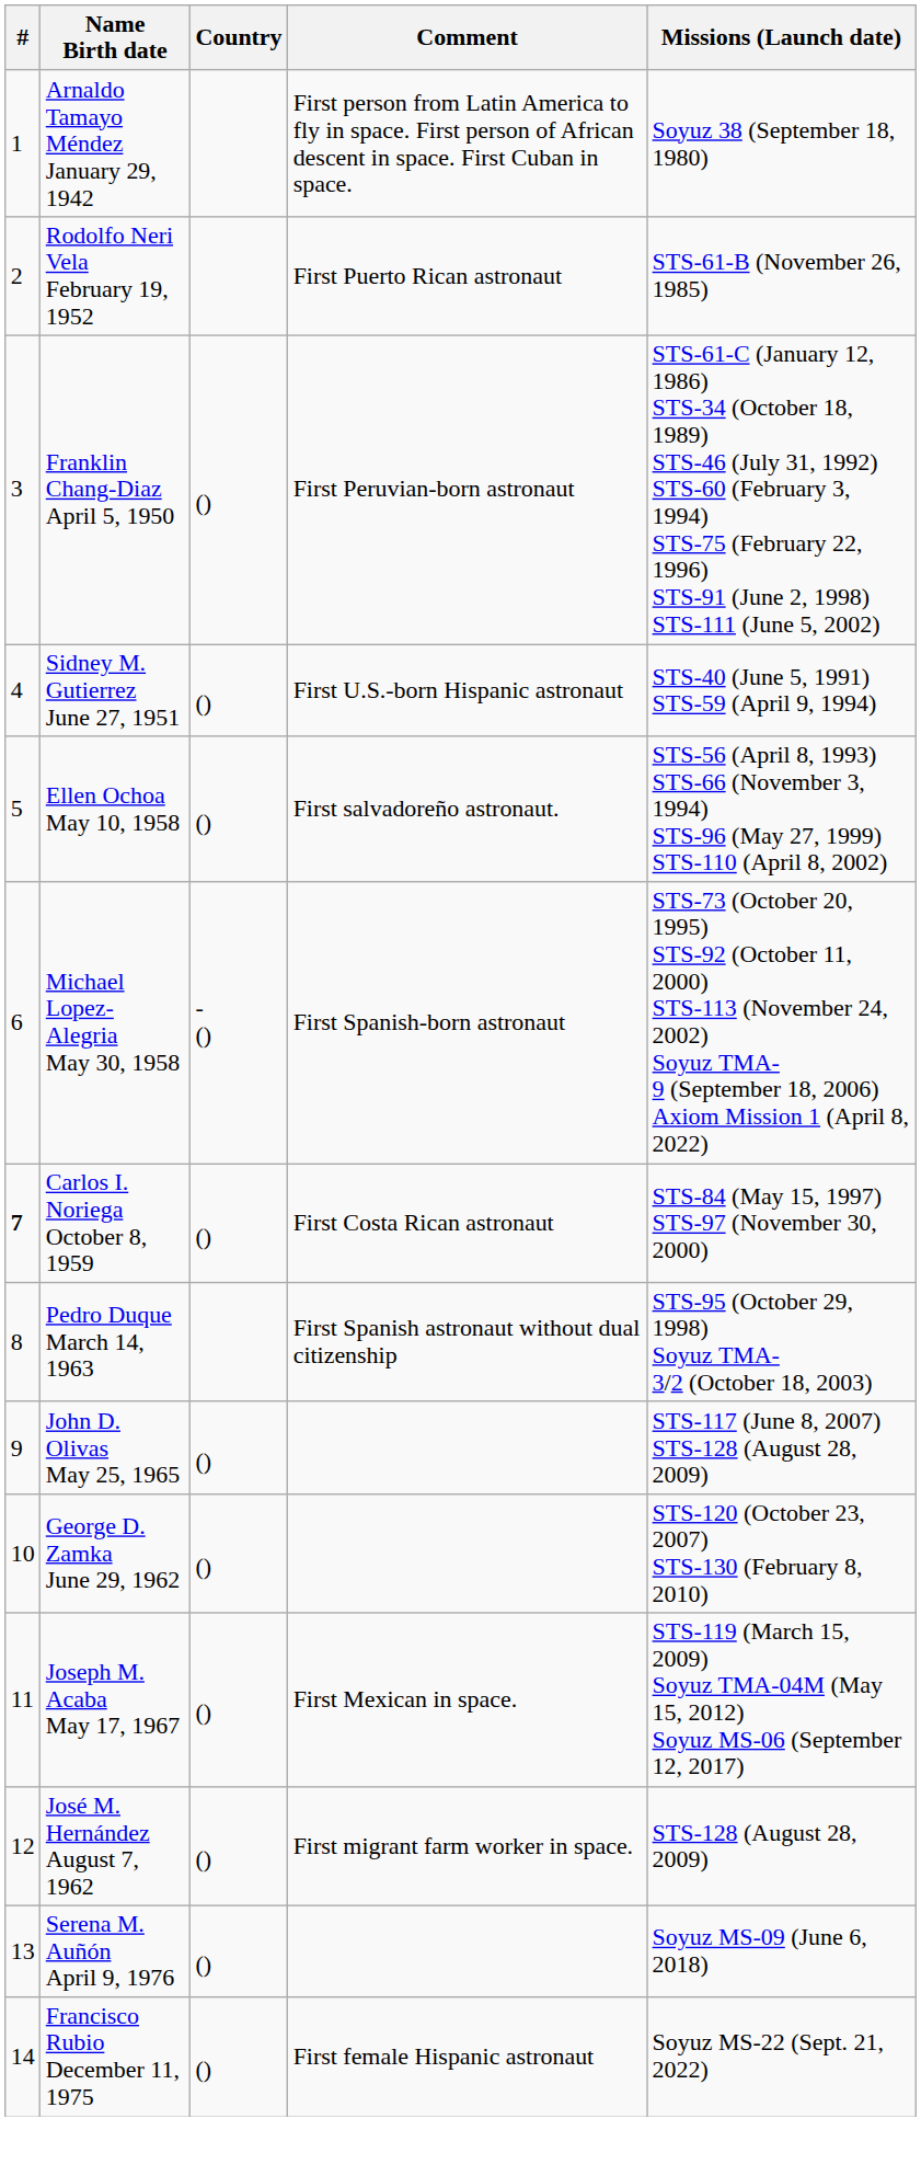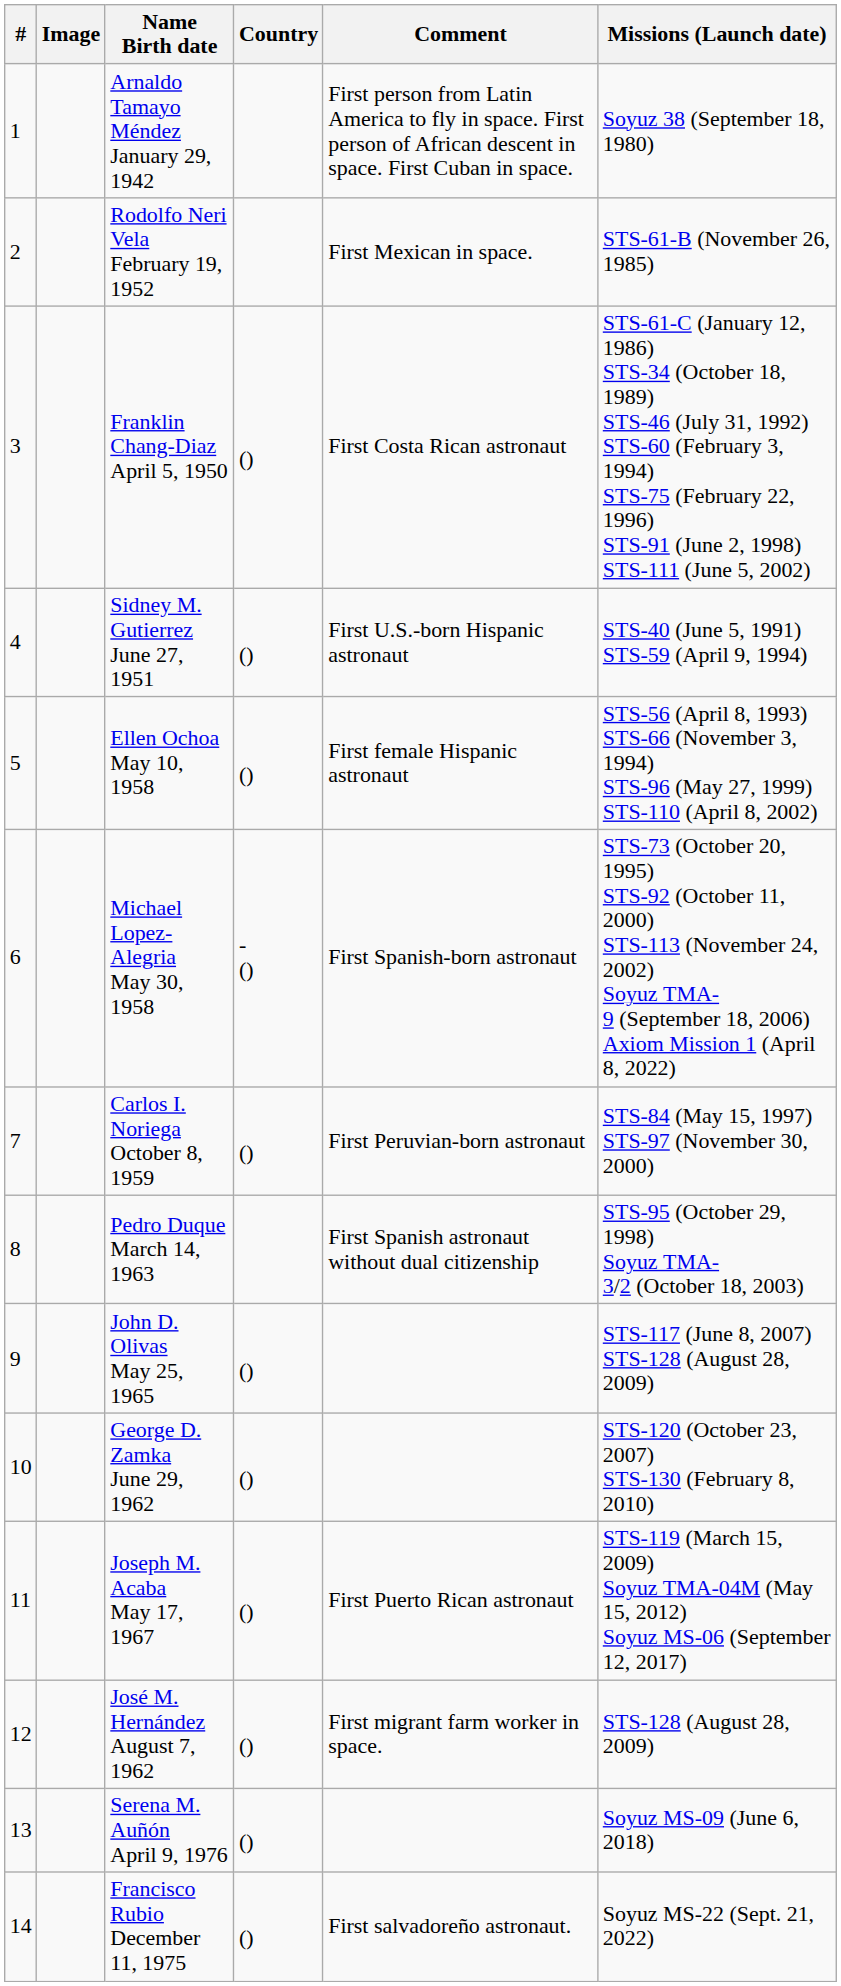 <table class="wikitable sticky-header">
 <tr>
 <th>#</th>
+<th>Image</th>
 <th>Name<br>Birth date</th>
 <th>Country</th>
 <th>Comment</th>
 <th>Missions (Launch date)</th>
 </tr>
 <tr>
 <td>1</td>
+<td></td>
 <td><a href='#'>Arnaldo Tamayo Méndez</a><br>January 29, 1942</td>
 <td></td>
 <td>First person from Latin America to fly in space. First person of African descent in space. First Cuban in space.</td>
 <td><a href='#'>Soyuz 38</a> (September 18, 1980)</td>
 </tr>
 <tr>
 <td>2</td>
+<td></td>
 <td><a href='#'>Rodolfo Neri Vela</a><br>February 19, 1952</td>
 <td></td>
-<td>First Puerto Rican astronaut</td>
+<td>First Mexican in space.</td>
 <td><a href='#'>STS-61-B</a> (November 26, 1985)</td>
 </tr>
 <tr>
 <td>3</td>
+<td></td>
 <td><a href='#'>Franklin Chang-Diaz</a><br>April 5, 1950</td>
 <td><br>()</td>
-<td>First Peruvian-born astronaut</td>
+<td>First Costa Rican astronaut</td>
 <td><a href='#'>STS-61-C</a> (January 12, 1986)<br><a href='#'>STS-34</a> (October 18, 1989)<br><a href='#'>STS-46</a> (July 31, 1992)<br><a href='#'>STS-60</a> (February 3, 1994)<br><a href='#'>STS-75</a> (February 22, 1996)<br><a href='#'>STS-91</a> (June 2, 1998)<br><a href='#'>STS-111</a> (June 5, 2002)</td>
 </tr>
 <tr>
 <td>4</td>
+<td></td>
 <td><a href='#'>Sidney M. Gutierrez</a><br>June 27, 1951</td>
 <td><br>()</td>
 <td>First U.S.-born Hispanic astronaut</td>
 <td><a href='#'>STS-40</a> (June 5, 1991)<br><a href='#'>STS-59</a> (April 9, 1994)</td>
 </tr>
 <tr>
 <td>5</td>
+<td></td>
 <td><a href='#'>Ellen Ochoa</a><br>May 10, 1958</td>
 <td><br>()</td>
-<td>First salvadoreño astronaut.</td>
+<td>First female Hispanic astronaut</td>
 <td><a href='#'>STS-56</a> (April 8, 1993)<br><a href='#'>STS-66</a> (November 3, 1994)<br><a href='#'>STS-96</a> (May 27, 1999)<br><a href='#'>STS-110</a> (April 8, 2002)</td>
 </tr>
 <tr>
 <td>6</td>
+<td></td>
 <td><a href='#'>Michael Lopez-Alegria</a><br>May 30, 1958</td>
 <td>-<br>()</td>
 <td>First Spanish-born astronaut</td>
 <td><a href='#'>STS-73</a> (October 20, 1995)<br><a href='#'>STS-92</a> (October 11, 2000)<br><a href='#'>STS-113</a> (November 24, 2002)<br><a href='#'>Soyuz TMA-9</a> (September 18, 2006)<br><a href='#'>Axiom Mission 1</a> (April 8, 2022)</td>
 </tr>
 <tr>
-<td><strong>7</strong></td>
+<td>7</td>
+<td></td>
 <td><a href='#'>Carlos I. Noriega</a><br>October 8, 1959</td>
 <td><br>()</td>
-<td>First Costa Rican astronaut</td>
+<td>First Peruvian-born astronaut</td>
 <td><a href='#'>STS-84</a> (May 15, 1997)<br><a href='#'>STS-97</a> (November 30, 2000)</td>
 </tr>
 <tr>
 <td>8</td>
+<td></td>
 <td><a href='#'>Pedro Duque</a><br>March 14, 1963</td>
 <td></td>
 <td>First Spanish astronaut without dual citizenship</td>
 <td><a href='#'>STS-95</a> (October 29, 1998)<br><a href='#'>Soyuz TMA-3</a>/<a href='#'>2</a> (October 18, 2003)</td>
 </tr>
 <tr>
 <td>9</td>
+<td></td>
 <td><a href='#'>John D. Olivas</a><br>May 25, 1965</td>
 <td><br>()</td>
 <td></td>
 <td><a href='#'>STS-117</a> (June 8, 2007)<br><a href='#'>STS-128</a> (August 28, 2009)</td>
 </tr>
 <tr>
 <td>10</td>
+<td></td>
 <td><a href='#'>George D. Zamka</a><br>June 29, 1962</td>
 <td><br>()</td>
 <td></td>
 <td><a href='#'>STS-120</a> (October 23, 2007)<br><a href='#'>STS-130</a> (February 8, 2010)</td>
 </tr>
 <tr>
 <td>11</td>
+<td></td>
 <td><a href='#'>Joseph M. Acaba</a><br>May 17, 1967</td>
 <td><br>()</td>
-<td>First Mexican in space.</td>
+<td>First Puerto Rican astronaut</td>
 <td><a href='#'>STS-119</a> (March 15, 2009)<br><a href='#'>Soyuz TMA-04M</a> (May 15, 2012)<br> <a href='#'>Soyuz MS-06</a> (September 12, 2017)</td>
 </tr>
 <tr>
 <td>12</td>
+<td></td>
 <td><a href='#'>José M. Hernández</a><br>August 7, 1962</td>
 <td><br>()</td>
 <td>First migrant farm worker in space.</td>
 <td><a href='#'>STS-128</a> (August 28, 2009)</td>
 </tr>
 <tr>
 <td>13</td>
+<td></td>
 <td><a href='#'>Serena M. Auñón</a><br>April 9, 1976</td>
 <td><br>()</td>
 <td></td>
 <td><a href='#'>Soyuz MS-09</a> (June 6, 2018)</td>
 </tr>
 <tr>
 <td>14</td>
+<td></td>
 <td><a href='#'>Francisco Rubio</a><br>December 11, 1975</td>
 <td><br>()</td>
-<td>First female Hispanic astronaut</td>
+<td>First salvadoreño astronaut.</td>
 <td>Soyuz MS-22 (Sept. 21, 2022)</td>
 </tr>
 </table>
